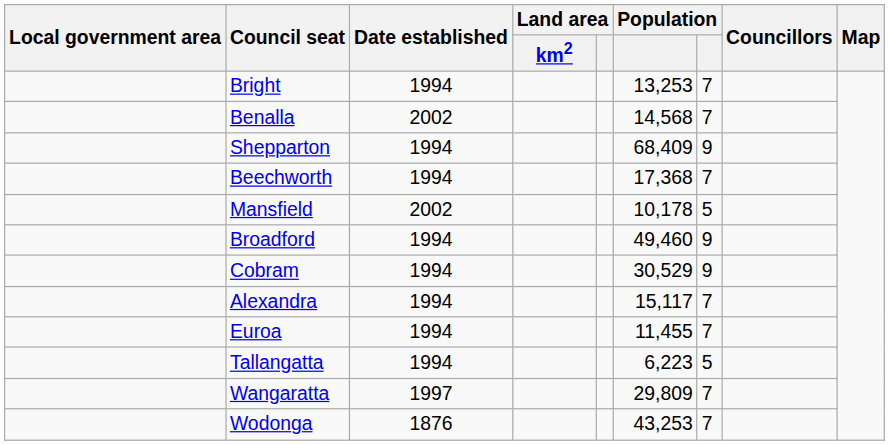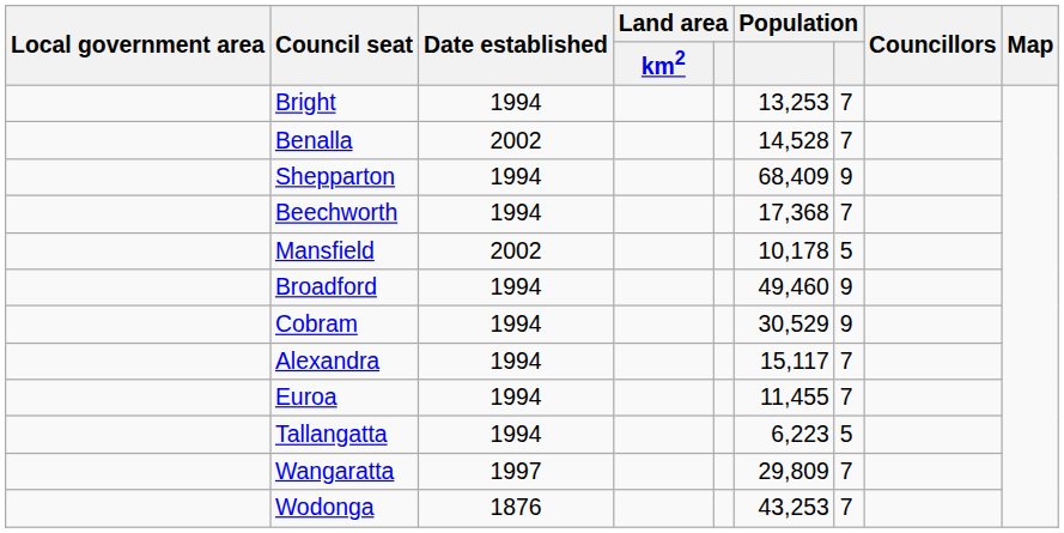 <table class="wikitable sortable">
 <tr>
 <th scope="col" rowspan=2>Local government area</th>
 <th scope="col" rowspan=2>Council seat</th>
 <th scope="col" rowspan=2>Date established</th>
 <th scope="col" colspan=2>Land area</th>
 <th scope="col" colspan=2>Population</th>
 <th scope="col" rowspan=2>Councillors<br></th>
 <th rowspan="2" class="unsortable" scope="col">Map</th>
 </tr>
 <tr>
 <th scope="col"><a href='#'>km<sup>2</sup></a></th>
 <th scope="col"></th>
 <th></th>
 <th></th>
 </tr>
 <tr>
 <td></td>
 <td><a href='#'>Bright</a></td>
 <td align="center">1994</td>
 <td></td>
 <td align="right"></td>
 <td align="right">13,253</td>
 <td>7</td>
 <td></td>
 </tr>
 <tr>
 <td></td>
 <td><a href='#'>Benalla</a></td>
 <td align="center">2002</td>
 <td></td>
 <td align="right"></td>
-<td align="right">14,568</td>
+<td align="right">14,528</td>
 <td>7</td>
 <td></td>
 </tr>
 <tr>
 <td></td>
 <td><a href='#'>Shepparton</a></td>
 <td align="center">1994</td>
 <td></td>
 <td align="right"></td>
 <td align="right">68,409</td>
 <td>9</td>
 <td></td>
 </tr>
 <tr>
 <td></td>
 <td><a href='#'>Beechworth</a></td>
 <td align="center">1994</td>
 <td></td>
 <td align="right"></td>
 <td align="right">17,368</td>
 <td>7</td>
 <td></td>
 </tr>
 <tr>
 <td></td>
 <td><a href='#'>Mansfield</a></td>
 <td align="center">2002</td>
 <td></td>
 <td align="right"></td>
 <td align="right">10,178</td>
 <td>5</td>
 <td></td>
 </tr>
 <tr>
 <td></td>
 <td><a href='#'>Broadford</a></td>
 <td align="center">1994</td>
 <td></td>
 <td align="right"></td>
 <td align="right">49,460</td>
 <td>9</td>
 <td></td>
 </tr>
 <tr>
 <td></td>
 <td><a href='#'>Cobram</a></td>
 <td align="center">1994</td>
 <td></td>
 <td align="right"></td>
 <td align="right">30,529</td>
 <td>9</td>
 <td></td>
 </tr>
 <tr>
 <td></td>
 <td><a href='#'>Alexandra</a></td>
 <td align="center">1994</td>
 <td></td>
 <td align="right"></td>
 <td align="right">15,117</td>
 <td>7</td>
 <td></td>
 </tr>
 <tr>
 <td></td>
 <td><a href='#'>Euroa</a></td>
 <td align="center">1994</td>
 <td></td>
 <td align="right"></td>
 <td align="right">11,455</td>
 <td>7</td>
 <td></td>
 </tr>
 <tr>
 <td></td>
 <td><a href='#'>Tallangatta</a></td>
 <td align="center">1994</td>
 <td></td>
 <td align="right"></td>
 <td align="right">6,223</td>
 <td>5</td>
 <td></td>
 </tr>
 <tr>
 <td></td>
 <td><a href='#'>Wangaratta</a></td>
 <td align="center">1997</td>
 <td></td>
 <td align="right"></td>
 <td align="right">29,809</td>
 <td>7</td>
 <td></td>
 </tr>
 <tr>
 <td></td>
 <td><a href='#'>Wodonga</a></td>
 <td align="center">1876</td>
 <td></td>
 <td align="right"></td>
 <td align="right">43,253</td>
 <td>7</td>
 <td></td>
 </tr>
 </table>
